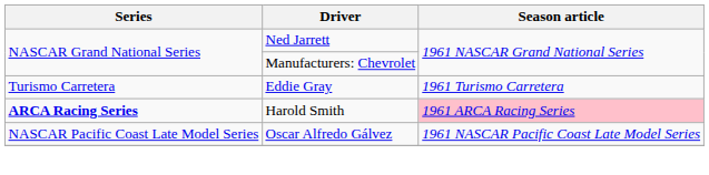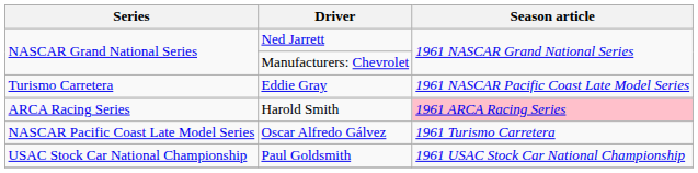 <table class="wikitable" style="font-size: 87%;">
 <tr>
 <th>Series</th>
 <th>Driver</th>
 <th>Season article</th>
 </tr>
 <tr>
 <td rowspan=2><a href='#'>NASCAR Grand National Series</a></td>
 <td> <a href='#'>Ned Jarrett</a></td>
 <td rowspan=2><em><a href='#'>1961 NASCAR Grand National Series</a></em></td>
 </tr>
 <tr>
 <td>Manufacturers:  <a href='#'>Chevrolet</a></td>
 </tr>
 <tr>
 <td><a href='#'>Turismo Carretera</a></td>
 <td> <a href='#'>Eddie Gray</a></td>
-<td><em><a href='#'>1961 Turismo Carretera</a></em></td>
+<td><em><a href='#'>1961 NASCAR Pacific Coast Late Model Series</a></em></td>
 </tr>
 <tr>
-<td><strong><a href='#'>ARCA Racing Series</a></strong></td>
+<td><a href='#'>ARCA Racing Series</a></td>
 <td> Harold Smith</td>
 <td style="background: pink;"><em><a href='#'>1961 ARCA Racing Series</a></em></td>
 </tr>
 <tr>
 <td><a href='#'>NASCAR Pacific Coast Late Model Series</a></td>
 <td> <a href='#'>Oscar Alfredo Gálvez</a></td>
-<td><em><a href='#'>1961 NASCAR Pacific Coast Late Model Series</a></em></td>
+<td><em><a href='#'>1961 Turismo Carretera</a></em></td>
+</tr>
+<tr>
+<td><a href='#'>USAC Stock Car National Championship</a></td>
+<td> <a href='#'>Paul Goldsmith</a></td>
+<td><em><a href='#'>1961 USAC Stock Car National Championship</a></em></td>
 </tr>
 <tr>
 </tr>
 </table>
